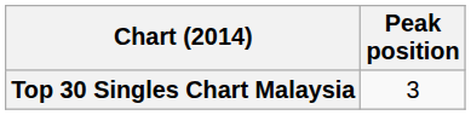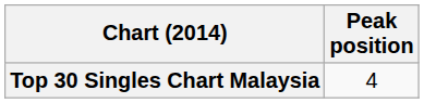 <table class="wikitable sortable plainrowheaders">
 <tr>
 <th scope="col">Chart (2014)</th>
 <th scope="col">Peak<br>position</th>
 </tr>
 <tr>
 <th scope="row">Top 30 Singles Chart Malaysia</th>
-<td style="text-align:center;">3</td>
+<td style="text-align:center;">4</td>
 </tr>
 </table>
